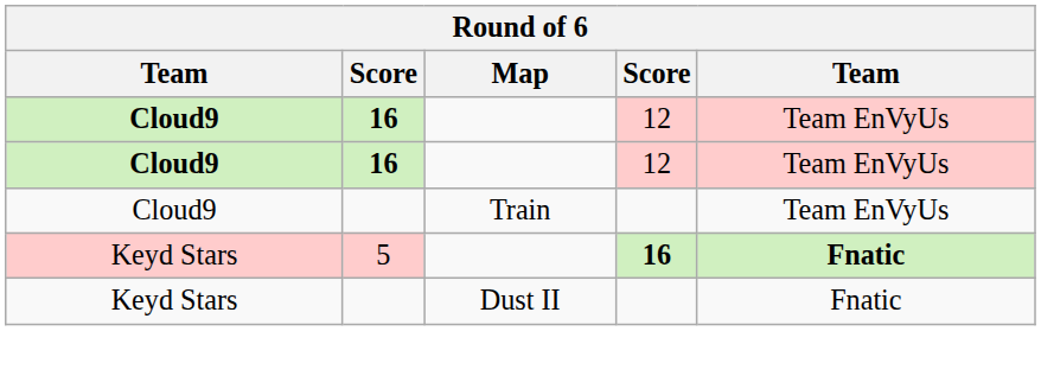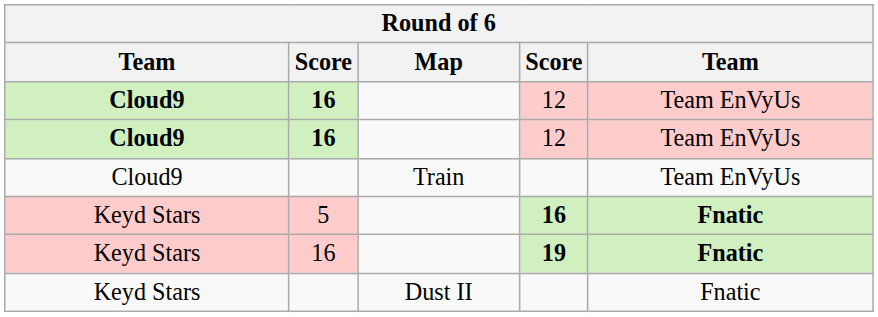 <table class="wikitable" style="text-align: center;">
 <tr>
 <th colspan=5>Round of 6</th>
 </tr>
 <tr>
 <th width="181px">Team</th>
 <th width="20px">Score</th>
 <th width="100px">Map</th>
 <th width="20px">Score</th>
 <th width="181px">Team</th>
 </tr>
 <tr>
 <td style="background: #D0F0C0;"><strong>Cloud9</strong></td>
 <td style="background: #D0F0C0;"><strong>16</strong></td>
 <td></td>
 <td style="background: #FFCCCC;">12</td>
 <td style="background: #FFCCCC;">Team EnVyUs</td>
 </tr>
 <tr>
 <td style="background: #D0F0C0;"><strong>Cloud9</strong></td>
 <td style="background: #D0F0C0;"><strong>16</strong></td>
 <td></td>
 <td style="background: #FFCCCC;">12</td>
 <td style="background: #FFCCCC;">Team EnVyUs</td>
 </tr>
 <tr>
 <td>Cloud9</td>
 <td></td>
 <td>Train</td>
 <td></td>
 <td>Team EnVyUs</td>
 </tr>
 <tr>
 <td style="background: #FFCCCC;">Keyd Stars</td>
 <td style="background: #FFCCCC;">5</td>
 <td></td>
 <td style="background: #D0F0C0;"><strong>16</strong></td>
 <td style="background: #D0F0C0;"><strong>Fnatic</strong></td>
 </tr>
 <tr>
+<td style="background: #FFCCCC;">Keyd Stars</td>
+<td style="background: #FFCCCC;">16</td>
+<td></td>
+<td style="background: #D0F0C0;"><strong>19</strong></td>
+<td style="background: #D0F0C0;"><strong>Fnatic</strong></td>
+</tr>
+<tr>
 <td>Keyd Stars</td>
 <td></td>
 <td>Dust II</td>
 <td></td>
 <td>Fnatic</td>
 </tr>
 </table>
